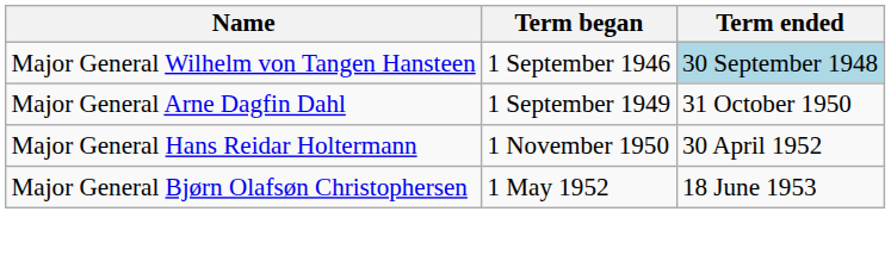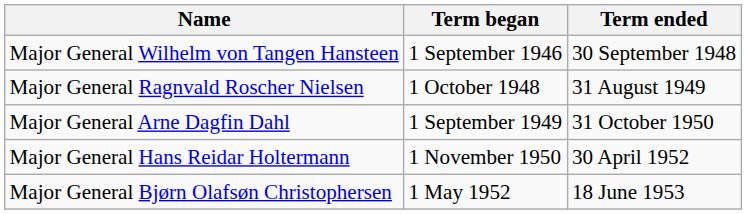 <table class="wikitable" style="font-size:95%;white-space:nowrap">
 <tr>
 <th style="line-height:95%">Name<br></th>
 <th style="line-height:95%">Term began<br></th>
 <th style="line-height:95%">Term ended</th>
 </tr>
 <tr>
 <td>Major General <a href='#'>Wilhelm von Tangen Hansteen</a></td>
 <td>1 September 1946</td>
-<td style="background: lightblue;">30 September 1948</td>
+<td>30 September 1948</td>
+</tr>
+<tr>
+<td>Major General <a href='#'>Ragnvald Roscher Nielsen</a></td>
+<td>1 October 1948</td>
+<td>31 August 1949</td>
 </tr>
 <tr>
 <td>Major General <a href='#'>Arne Dagfin Dahl</a></td>
 <td>1 September 1949</td>
 <td>31 October 1950</td>
 </tr>
 <tr>
 <td>Major General <a href='#'>Hans Reidar Holtermann</a></td>
 <td>1 November 1950</td>
 <td>30 April 1952</td>
 </tr>
 <tr>
 <td>Major General <a href='#'>Bjørn Olafsøn Christophersen</a></td>
 <td>1 May 1952</td>
 <td>18 June 1953</td>
 </tr>
 </table>
